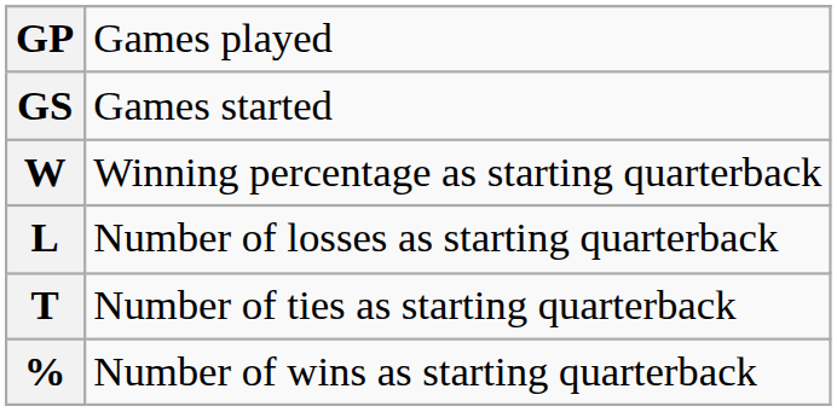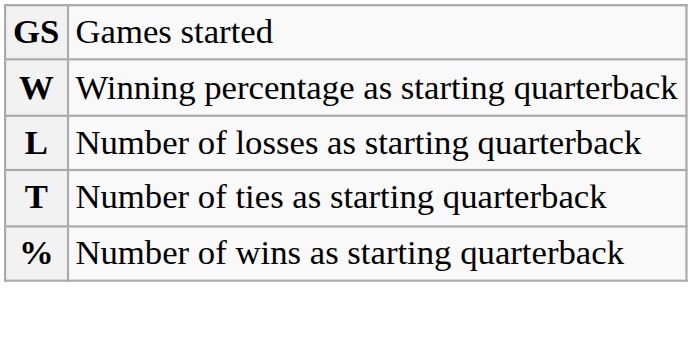 <table class="wikitable">
 <tr>
-</tr>
-<tr>
-<th>GP</th>
-<td>Games played</td>
 </tr>
 <tr>
 <th>GS</th>
 <td>Games started</td>
 </tr>
 <tr>
 <th>W</th>
 <td>Winning percentage as starting quarterback</td>
 </tr>
 <tr>
 <th>L</th>
 <td>Number of losses as starting quarterback</td>
 </tr>
 <tr>
 <th>T</th>
 <td>Number of ties as starting quarterback</td>
 </tr>
 <tr>
 <th>%</th>
 <td>Number of wins as starting quarterback</td>
 </tr>
 </table>
